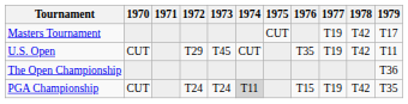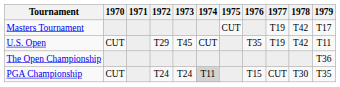 <table class="wikitable" style="font-size:95%;text-align:center;">
 <tr>
 <th>Tournament</th>
 <th>1970</th>
 <th>1971</th>
 <th>1972</th>
 <th>1973</th>
 <th>1974</th>
 <th>1975</th>
 <th>1976</th>
 <th>1977</th>
 <th>1978</th>
 <th>1979</th>
 </tr>
 <tr>
 <td align=left><a href='#'>Masters Tournament</a></td>
 <td style="background:#eeeeee;"></td>
 <td style="background:#eeeeee;"></td>
 <td style="background:#eeeeee;"></td>
 <td style="background:#eeeeee;"></td>
 <td style="background:#eeeeee;"></td>
 <td>CUT</td>
 <td style="background:#eeeeee;"></td>
 <td>T19</td>
 <td>T42</td>
 <td>T17</td>
 </tr>
 <tr>
 <td align=left><a href='#'>U.S. Open</a></td>
 <td>CUT</td>
 <td style="background:#eeeeee;"></td>
 <td>T29</td>
 <td>T45</td>
 <td>CUT</td>
 <td style="background:#eeeeee;"></td>
 <td>T35</td>
 <td>T19</td>
 <td>T42</td>
 <td>T11</td>
 </tr>
 <tr>
 <td align=left><a href='#'>The Open Championship</a></td>
 <td style="background:#eeeeee;"></td>
 <td style="background:#eeeeee;"></td>
 <td style="background:#eeeeee;"></td>
 <td style="background:#eeeeee;"></td>
 <td style="background:#eeeeee;"></td>
 <td style="background:#eeeeee;"></td>
 <td style="background:#eeeeee;"></td>
 <td style="background:#eeeeee;"></td>
 <td style="background:#eeeeee;"></td>
 <td>T36</td>
 </tr>
 <tr>
 <td align=left><a href='#'>PGA Championship</a></td>
 <td>CUT</td>
 <td style="background:#eeeeee;"></td>
 <td>T24</td>
 <td>T24</td>
 <td style="background: lightgrey;">T11</td>
 <td style="background:#eeeeee;"></td>
 <td>T15</td>
-<td>T19</td>
-<td>T42</td>
+<td>CUT</td>
+<td>T30</td>
 <td>T35</td>
 </tr>
 </table>
